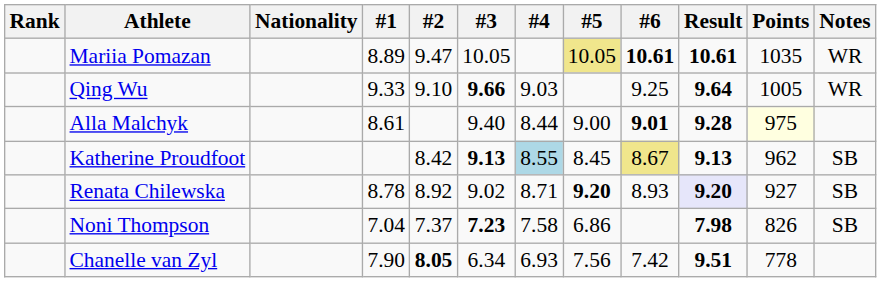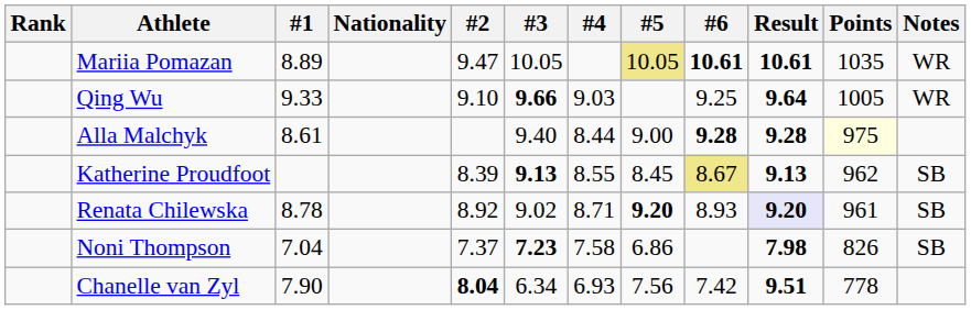 <table class="wikitable sortable" style="text-align:center">
 <tr>
 <th>Rank</th>
 <th>Athlete</th>
+<th>#1</th>
 <th>Nationality</th>
-<th>#1</th>
 <th>#2</th>
 <th>#3</th>
 <th>#4</th>
 <th>#5</th>
 <th>#6</th>
 <th>Result</th>
 <th>Points</th>
 <th>Notes</th>
 </tr>
 <tr>
 <td></td>
 <td align=left><a href='#'>Mariia Pomazan</a></td>
+<td>8.89</td>
 <td align=left></td>
-<td>8.89</td>
 <td>9.47</td>
 <td>10.05</td>
 <td></td>
 <td style="background: khaki;">10.05</td>
 <td><strong>10.61</strong></td>
 <td><strong>10.61</strong></td>
 <td>1035</td>
 <td>WR</td>
 </tr>
 <tr>
 <td></td>
 <td align=left><a href='#'>Qing Wu</a></td>
+<td>9.33</td>
 <td align=left></td>
-<td>9.33</td>
 <td>9.10</td>
 <td><strong>9.66</strong></td>
 <td>9.03</td>
 <td></td>
 <td>9.25</td>
 <td><strong>9.64</strong></td>
 <td>1005</td>
 <td>WR</td>
 </tr>
 <tr>
 <td></td>
 <td align=left><a href='#'>Alla Malchyk</a></td>
+<td>8.61</td>
 <td align=left></td>
-<td>8.61</td>
 <td></td>
 <td>9.40</td>
 <td>8.44</td>
 <td>9.00</td>
-<td><strong>9.01</strong></td>
+<td><strong>9.28</strong></td>
 <td><strong>9.28</strong></td>
 <td style="background: lightyellow;">975</td>
 <td></td>
 </tr>
 <tr>
 <td></td>
 <td align=left><a href='#'>Katherine Proudfoot</a></td>
+<td></td>
 <td align=left></td>
-<td></td>
-<td>8.42</td>
+<td>8.39</td>
 <td><strong>9.13</strong></td>
-<td style="background: lightblue;">8.55</td>
+<td>8.55</td>
 <td>8.45</td>
 <td style="background: khaki;">8.67</td>
 <td><strong>9.13</strong></td>
 <td>962</td>
 <td>SB</td>
 </tr>
 <tr>
 <td></td>
 <td align=left><a href='#'>Renata Chilewska</a></td>
+<td>8.78</td>
 <td align=left></td>
-<td>8.78</td>
 <td>8.92</td>
 <td>9.02</td>
 <td>8.71</td>
 <td><strong>9.20</strong></td>
 <td>8.93</td>
 <td style="background: lavender;"><strong>9.20</strong></td>
-<td>927</td>
+<td>961</td>
 <td>SB</td>
 </tr>
 <tr>
 <td></td>
 <td align=left><a href='#'>Noni Thompson</a></td>
+<td>7.04</td>
 <td align=left></td>
-<td>7.04</td>
 <td>7.37</td>
 <td><strong>7.23</strong></td>
 <td>7.58</td>
 <td>6.86</td>
 <td></td>
 <td><strong>7.98</strong></td>
 <td>826</td>
 <td>SB</td>
 </tr>
 <tr>
 <td></td>
 <td align=left><a href='#'>Chanelle van Zyl</a></td>
+<td>7.90</td>
 <td align=left></td>
-<td>7.90</td>
-<td><strong>8.05</strong></td>
+<td><strong>8.04</strong></td>
 <td>6.34</td>
 <td>6.93</td>
 <td>7.56</td>
 <td>7.42</td>
 <td><strong>9.51</strong></td>
 <td>778</td>
 <td></td>
 </tr>
 </table>
